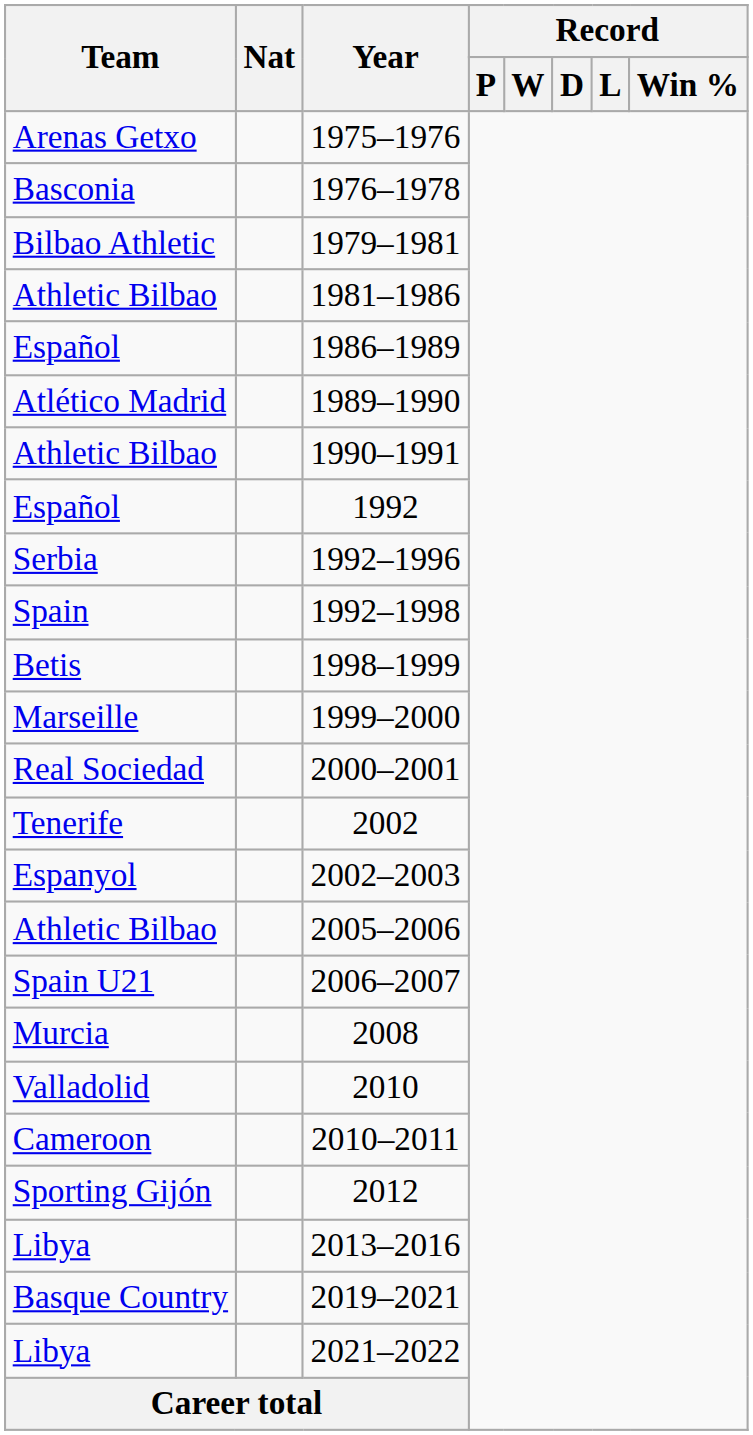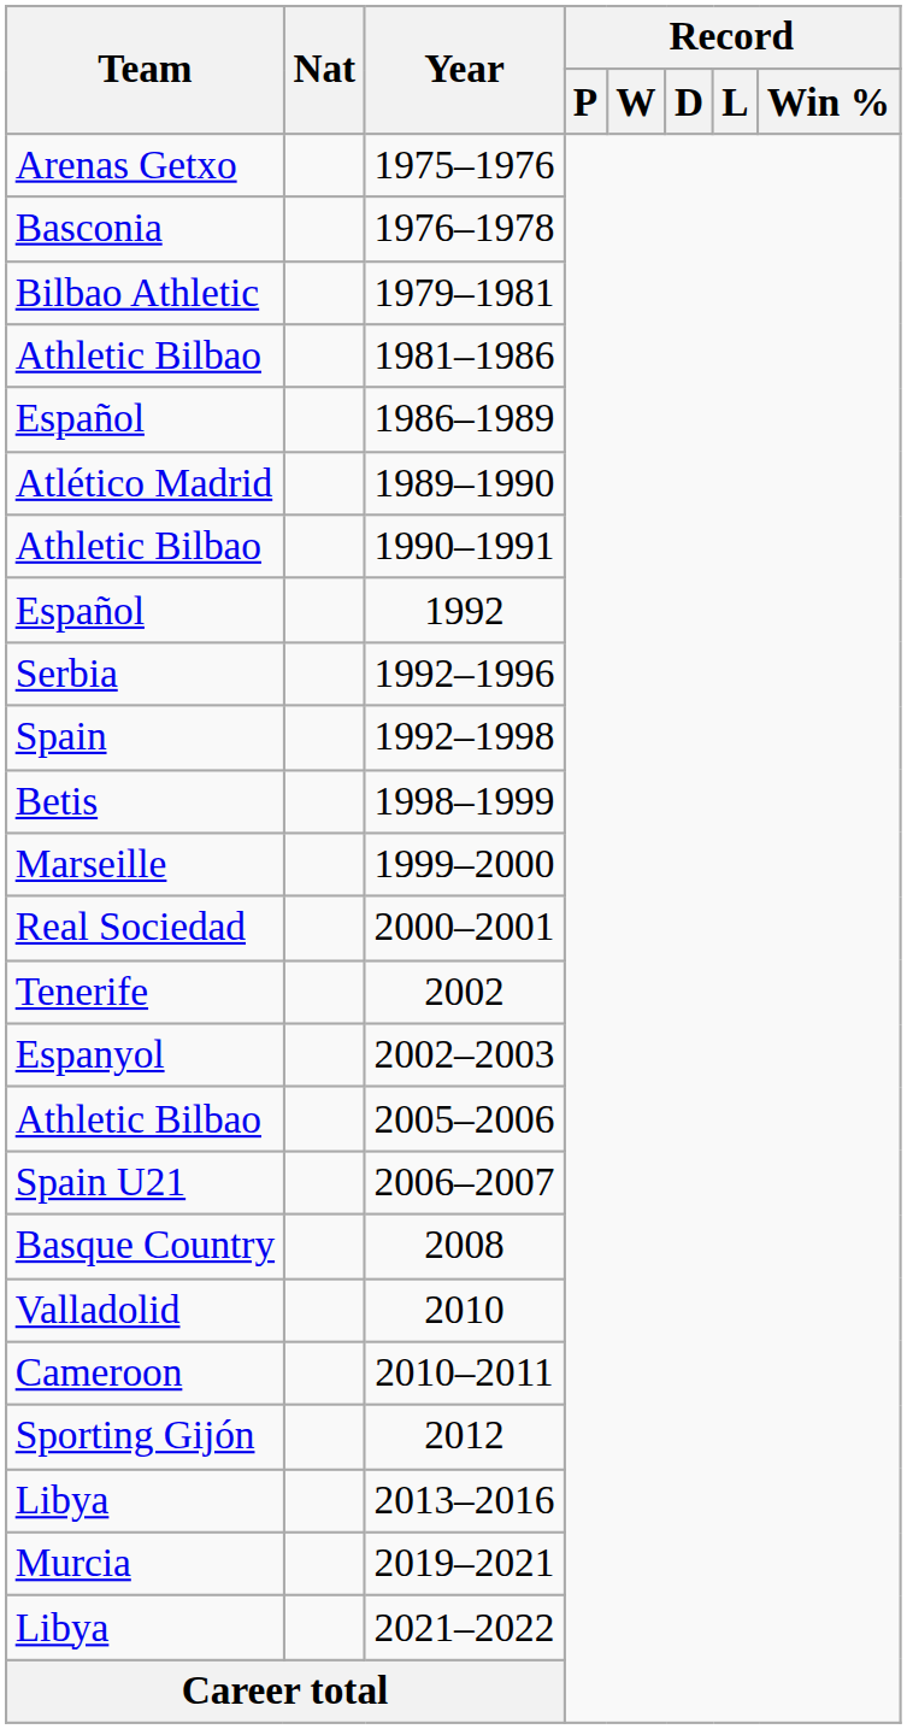 <table class="wikitable" style="text-align: center">
 <tr>
 <th rowspan="2">Team</th>
 <th rowspan="2">Nat</th>
 <th rowspan="2">Year</th>
 <th colspan="9">Record</th>
 </tr>
 <tr>
 <th>P</th>
 <th>W</th>
 <th>D</th>
 <th>L</th>
 <th>Win %</th>
 </tr>
 <tr>
 <td align="left"><a href='#'>Arenas Getxo</a></td>
 <td></td>
 <td>1975–1976<br></td>
 </tr>
 <tr>
 <td align="left"><a href='#'>Basconia</a></td>
 <td></td>
 <td>1976–1978<br></td>
 </tr>
 <tr>
 <td align="left"><a href='#'>Bilbao Athletic</a></td>
 <td></td>
 <td>1979–1981<br></td>
 </tr>
 <tr>
 <td align="left"><a href='#'>Athletic Bilbao</a></td>
 <td></td>
 <td>1981–1986<br></td>
 </tr>
 <tr>
 <td align="left"><a href='#'>Español</a></td>
 <td></td>
 <td>1986–1989<br></td>
 </tr>
 <tr>
 <td align="left"><a href='#'>Atlético Madrid</a></td>
 <td></td>
 <td>1989–1990<br></td>
 </tr>
 <tr>
 <td align="left"><a href='#'>Athletic Bilbao</a></td>
 <td></td>
 <td>1990–1991<br></td>
 </tr>
 <tr>
 <td align="left"><a href='#'>Español</a></td>
 <td></td>
 <td>1992<br></td>
 </tr>
 <tr>
 <td align="left"><a href='#'>Serbia</a></td>
 <td></td>
 <td>1992–1996<br></td>
 </tr>
 <tr>
 <td align="left"><a href='#'>Spain</a></td>
 <td></td>
 <td>1992–1998<br></td>
 </tr>
 <tr>
 <td align="left"><a href='#'>Betis</a></td>
 <td></td>
 <td>1998–1999<br></td>
 </tr>
 <tr>
 <td align="left"><a href='#'>Marseille</a></td>
 <td></td>
 <td>1999–2000<br></td>
 </tr>
 <tr>
 <td align="left"><a href='#'>Real Sociedad</a></td>
 <td></td>
 <td>2000–2001<br></td>
 </tr>
 <tr>
 <td align="left"><a href='#'>Tenerife</a></td>
 <td></td>
 <td>2002<br></td>
 </tr>
 <tr>
 <td align="left"><a href='#'>Espanyol</a></td>
 <td></td>
 <td>2002–2003<br></td>
 </tr>
 <tr>
 <td align="left"><a href='#'>Athletic Bilbao</a></td>
 <td></td>
 <td>2005–2006<br></td>
 </tr>
 <tr>
 <td align="left"><a href='#'>Spain U21</a></td>
 <td></td>
 <td>2006–2007<br></td>
 </tr>
 <tr>
-<td align="left"><a href='#'>Murcia</a></td>
+<td align="left"><a href='#'>Basque Country</a></td>
 <td></td>
 <td>2008<br></td>
 </tr>
 <tr>
 <td align="left"><a href='#'>Valladolid</a></td>
 <td></td>
 <td>2010<br></td>
 </tr>
 <tr>
 <td align="left"><a href='#'>Cameroon</a></td>
 <td></td>
 <td>2010–2011<br></td>
 </tr>
 <tr>
 <td align="left"><a href='#'>Sporting Gijón</a></td>
 <td></td>
 <td>2012<br></td>
 </tr>
 <tr>
 <td align="left"><a href='#'>Libya</a></td>
 <td></td>
 <td>2013–2016<br></td>
 </tr>
 <tr>
-<td align="left"><a href='#'>Basque Country</a></td>
+<td align="left"><a href='#'>Murcia</a></td>
 <td></td>
 <td>2019–2021<br></td>
 </tr>
 <tr>
 <td align="left"><a href='#'>Libya</a></td>
 <td></td>
 <td>2021–2022<br></td>
 </tr>
 <tr>
 <th colspan=3>Career total<br></th>
 </tr>
 </table>
